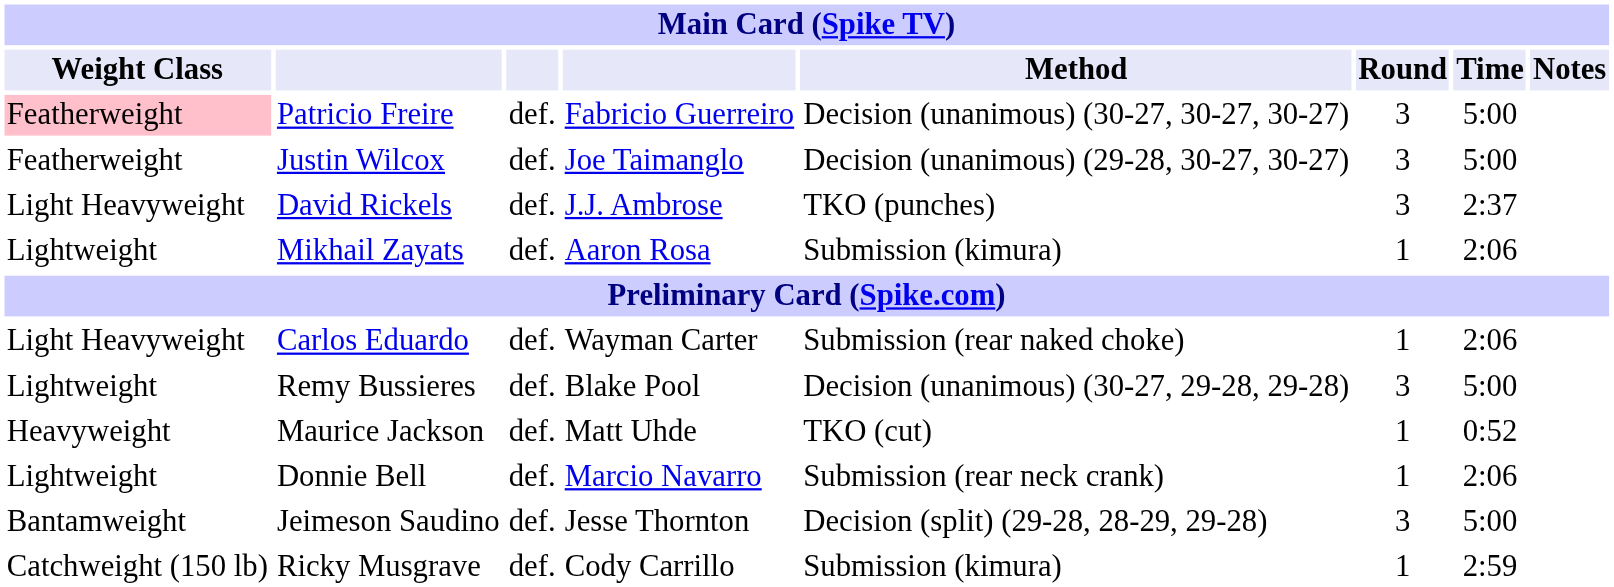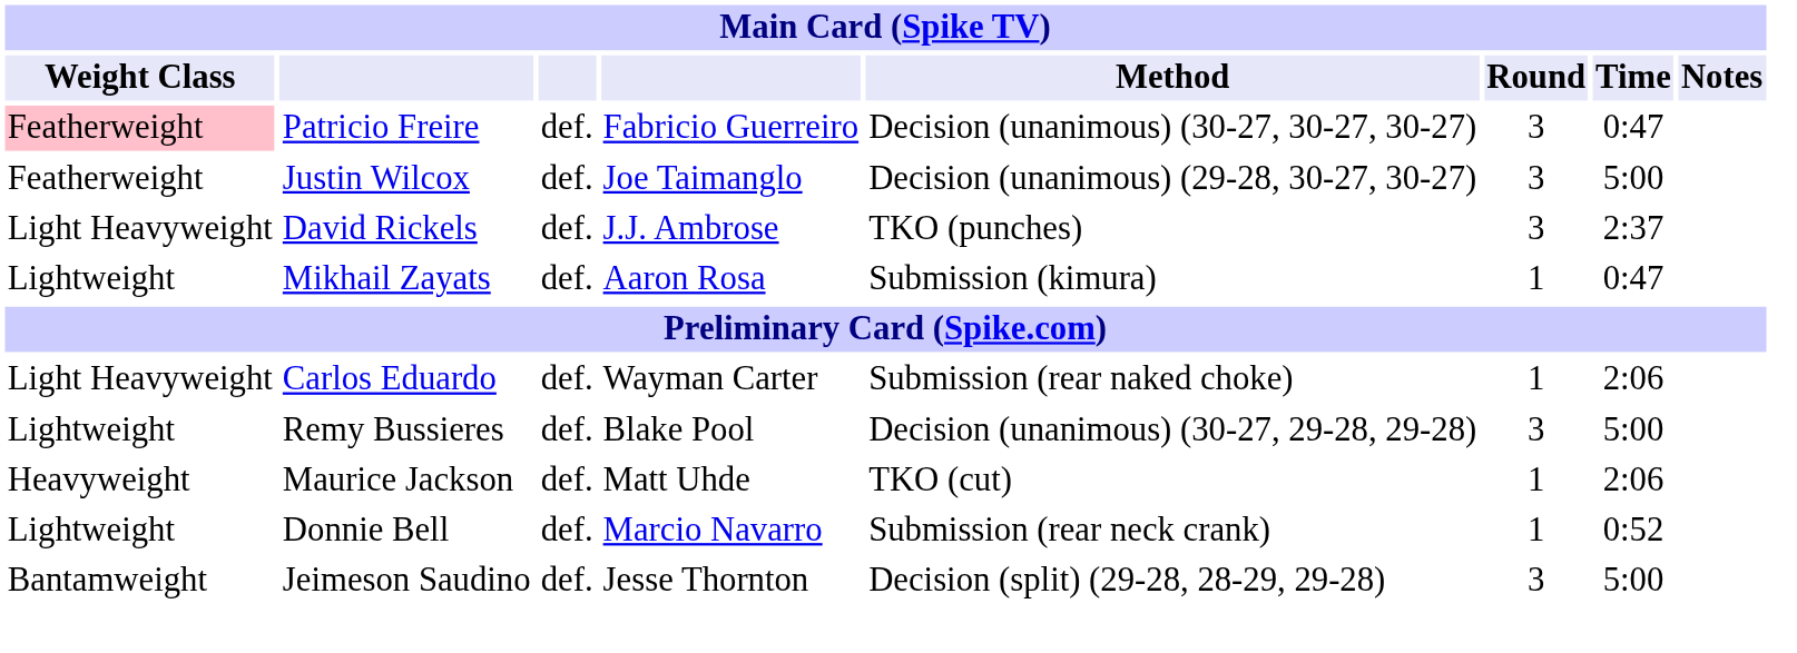 <table class="toccolours" style="font-size: 85%;">
 <tr>
 <th colspan="8" style="background:#ccf; color:navy; text-align:center;"><strong>Main Card (<a href='#'>Spike TV</a>)</strong></th>
 </tr>
 <tr>
 <th style="background:#e6e8fa; color:#000; text-align:center;">Weight Class</th>
 <th style="background:#e6e8fa; color:#000; text-align:center;"></th>
 <th style="background:#e6e8fa; color:#000; text-align:center;"></th>
 <th style="background:#e6e8fa; color:#000; text-align:center;"></th>
 <th style="background:#e6e8fa; color:#000; text-align:center;">Method</th>
 <th style="background:#e6e8fa; color:#000; text-align:center;">Round</th>
 <th style="background:#e6e8fa; color:#000; text-align:center;">Time</th>
 <th style="background:#e6e8fa; color:#000; text-align:center;">Notes</th>
 </tr>
 <tr>
 <td style="background: pink;">Featherweight</td>
 <td><a href='#'>Patricio Freire</a></td>
 <td align=center>def.</td>
 <td><a href='#'>Fabricio Guerreiro</a></td>
 <td>Decision (unanimous) (30-27, 30-27, 30-27)</td>
 <td align=center>3</td>
-<td align=center>5:00</td>
+<td align=center>0:47</td>
 <td></td>
 </tr>
 <tr>
 <td>Featherweight</td>
 <td><a href='#'>Justin Wilcox</a></td>
 <td align=center>def.</td>
 <td><a href='#'>Joe Taimanglo</a></td>
 <td>Decision (unanimous) (29-28, 30-27, 30-27)</td>
 <td align=center>3</td>
 <td align=center>5:00</td>
 <td></td>
 </tr>
 <tr>
 <td>Light Heavyweight</td>
 <td><a href='#'>David Rickels</a></td>
 <td align=center>def.</td>
 <td><a href='#'>J.J. Ambrose</a></td>
 <td>TKO (punches)</td>
 <td align=center>3</td>
 <td align=center>2:37</td>
 <td></td>
 </tr>
 <tr>
 <td>Lightweight</td>
 <td><a href='#'>Mikhail Zayats</a></td>
 <td align=center>def.</td>
 <td><a href='#'>Aaron Rosa</a></td>
 <td>Submission (kimura)</td>
 <td align=center>1</td>
-<td align=center>2:06</td>
+<td align=center>0:47</td>
 <td></td>
 </tr>
 <tr>
 <th colspan="8" style="background:#ccf; color:navy; text-align:center;"><strong>Preliminary Card (<a href='#'>Spike.com</a>)</strong></th>
 </tr>
 <tr>
 <td>Light Heavyweight</td>
 <td><a href='#'>Carlos Eduardo</a></td>
 <td align=center>def.</td>
 <td>Wayman Carter</td>
 <td>Submission (rear naked choke)</td>
 <td align=center>1</td>
 <td align=center>2:06</td>
 <td></td>
 </tr>
 <tr>
 <td>Lightweight</td>
 <td>Remy Bussieres</td>
 <td align=center>def.</td>
 <td>Blake Pool</td>
 <td>Decision (unanimous) (30-27, 29-28, 29-28)</td>
 <td align=center>3</td>
 <td align=center>5:00</td>
 <td></td>
 </tr>
 <tr>
 <td>Heavyweight</td>
 <td>Maurice Jackson</td>
 <td align=center>def.</td>
 <td>Matt Uhde</td>
 <td>TKO (cut)</td>
 <td align=center>1</td>
-<td align=center>0:52</td>
+<td align=center>2:06</td>
 <td></td>
 </tr>
 <tr>
 <td>Lightweight</td>
 <td>Donnie Bell</td>
 <td align=center>def.</td>
 <td><a href='#'>Marcio Navarro</a></td>
 <td>Submission (rear neck crank)</td>
 <td align=center>1</td>
-<td align=center>2:06</td>
+<td align=center>0:52</td>
 <td></td>
 </tr>
 <tr>
 <td>Bantamweight</td>
 <td>Jeimeson Saudino</td>
 <td align=center>def.</td>
 <td>Jesse Thornton</td>
 <td>Decision (split) (29-28, 28-29, 29-28)</td>
 <td align=center>3</td>
 <td align=center>5:00</td>
 <td></td>
 </tr>
-<tr>
-<td>Catchweight (150 lb)</td>
-<td>Ricky Musgrave</td>
-<td align=center>def.</td>
-<td>Cody Carrillo</td>
-<td>Submission (kimura)</td>
-<td align=center>1</td>
-<td align=center>2:59</td>
-<td></td>
-</tr>
 </table>
